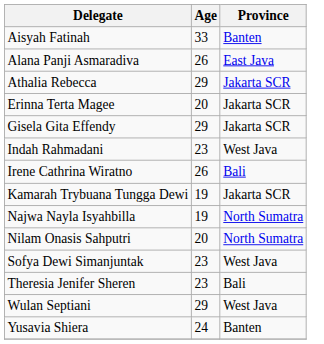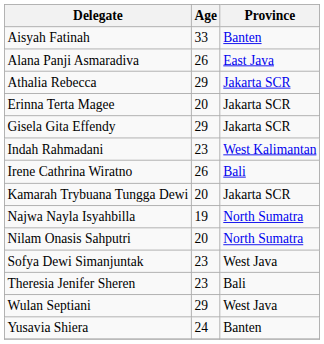 <table class="wikitable sortable" style="font-size: 95%;">
 <tr>
 <th>Delegate</th>
 <th>Age</th>
 <th>Province</th>
 </tr>
 <tr>
 <td>Aisyah Fatinah</td>
 <td>33</td>
 <td><a href='#'>Banten</a></td>
 </tr>
 <tr>
 <td>Alana Panji Asmaradiva</td>
 <td>26</td>
 <td><a href='#'>East Java</a></td>
 </tr>
 <tr>
 <td>Athalia Rebecca</td>
 <td>29</td>
 <td><a href='#'>Jakarta SCR</a></td>
 </tr>
 <tr>
 <td>Erinna Terta Magee</td>
 <td>20</td>
 <td>Jakarta SCR</td>
 </tr>
 <tr>
 <td>Gisela Gita Effendy</td>
 <td>29</td>
 <td>Jakarta SCR</td>
 </tr>
 <tr>
 <td>Indah Rahmadani</td>
 <td>23</td>
-<td>West Java</td>
+<td><a href='#'>West Kalimantan</a></td>
 </tr>
 <tr>
 <td>Irene Cathrina Wiratno</td>
 <td>26</td>
 <td><a href='#'>Bali</a></td>
 </tr>
 <tr>
 <td>Kamarah Trybuana Tungga Dewi</td>
-<td>19</td>
+<td>20</td>
 <td>Jakarta SCR</td>
 </tr>
 <tr>
 <td>Najwa Nayla Isyahbilla</td>
 <td>19</td>
 <td><a href='#'>North Sumatra</a></td>
 </tr>
 <tr>
 <td>Nilam Onasis Sahputri</td>
 <td>20</td>
 <td><a href='#'>North Sumatra</a></td>
 </tr>
 <tr>
 <td>Sofya Dewi Simanjuntak</td>
 <td>23</td>
 <td>West Java</td>
 </tr>
 <tr>
 <td>Theresia Jenifer Sheren</td>
 <td>23</td>
 <td>Bali</td>
 </tr>
 <tr>
 <td>Wulan Septiani</td>
 <td>29</td>
 <td>West Java</td>
 </tr>
 <tr>
 <td>Yusavia Shiera</td>
 <td>24</td>
 <td>Banten</td>
 </tr>
 <tr>
 </tr>
 </table>
